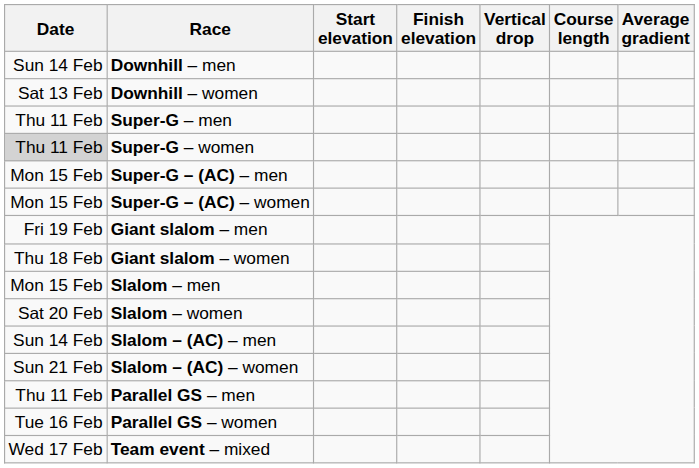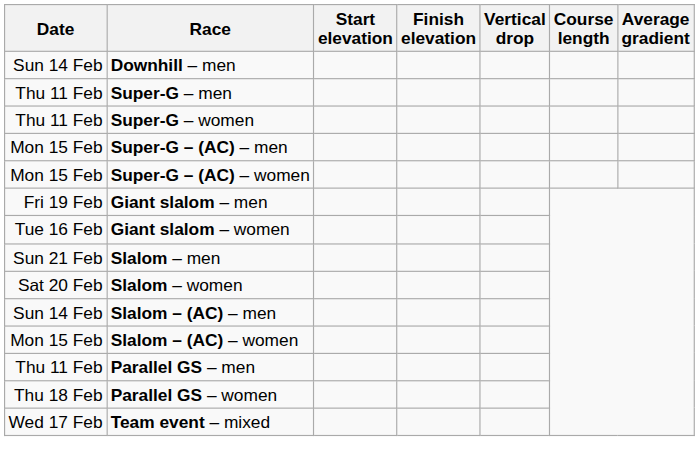 <table class="wikitable" style="text-align:right; font-size:95%;">
 <tr>
 <th>Date</th>
 <th>Race</th>
 <th>Start<br>elevation</th>
 <th>Finish<br>elevation</th>
 <th>Vertical<br>drop</th>
 <th>Course<br>length</th>
 <th>Average<br>gradient</th>
 </tr>
 <tr>
 <td>Sun 14 Feb</td>
 <td align=left><strong>Downhill</strong> – men</td>
 <td></td>
 <td></td>
 <td></td>
 <td></td>
 <td align=center></td>
 </tr>
 <tr>
-<td>Sat 13 Feb</td>
-<td align=left><strong>Downhill</strong> – women</td>
-<td></td>
-<td></td>
-<td></td>
-<td></td>
-<td align=center></td>
-</tr>
-<tr>
 <td>Thu 11 Feb</td>
 <td align=left><strong>Super-G</strong> – men</td>
 <td></td>
 <td></td>
 <td></td>
 <td></td>
 <td align=center></td>
 </tr>
 <tr>
-<td style="background: lightgrey;">Thu 11 Feb</td>
+<td>Thu 11 Feb</td>
 <td align=left><strong>Super-G</strong> – women</td>
 <td></td>
 <td></td>
 <td></td>
 <td></td>
 <td align=center></td>
 </tr>
 <tr>
 <td>Mon 15 Feb</td>
 <td align=left><strong>Super-G – (AC)</strong> – men</td>
 <td></td>
 <td></td>
 <td></td>
 <td></td>
 <td align=center></td>
 </tr>
 <tr>
 <td>Mon 15 Feb</td>
 <td align=left><strong>Super-G – (AC)</strong> – women</td>
 <td> </td>
 <td> </td>
 <td> </td>
 <td> </td>
 <td align=center></td>
 </tr>
 <tr>
 <td>Fri 19 Feb</td>
 <td align=left><strong>Giant slalom</strong> – men</td>
 <td></td>
 <td></td>
 <td></td>
 <td colspan=2 rowspan=9></td>
 </tr>
 <tr>
-<td>Thu 18 Feb</td>
+<td>Tue 16 Feb</td>
 <td align=left><strong>Giant slalom</strong> – women</td>
 <td></td>
 <td></td>
 <td></td>
 </tr>
 <tr>
-<td>Mon 15 Feb</td>
+<td>Sun 21 Feb</td>
 <td align=left><strong>Slalom</strong> – men</td>
 <td></td>
 <td></td>
 <td>   </td>
 </tr>
 <tr>
 <td>Sat 20 Feb</td>
 <td align=left><strong>Slalom</strong> – women</td>
 <td></td>
 <td></td>
 <td>   </td>
 </tr>
 <tr>
 <td>Sun 14 Feb</td>
 <td align=left><strong>Slalom – (AC)</strong> – men</td>
 <td></td>
 <td></td>
 <td>   </td>
 </tr>
 <tr>
-<td>Sun 21 Feb</td>
+<td>Mon 15 Feb</td>
 <td align=left><strong>Slalom – (AC)</strong> – women</td>
 <td></td>
 <td></td>
 <td>   </td>
 </tr>
 <tr>
 <td>Thu 11 Feb</td>
 <td align=left><strong>Parallel GS</strong> – men</td>
 <td></td>
 <td></td>
 <td>   </td>
 </tr>
 <tr>
-<td>Tue 16 Feb</td>
+<td>Thu 18 Feb</td>
 <td align=left><strong>Parallel GS</strong> – women</td>
 <td></td>
 <td></td>
 <td>   </td>
 </tr>
 <tr>
 <td>Wed 17 Feb</td>
 <td align=left><strong>Team event</strong> – mixed</td>
 <td></td>
 <td></td>
 <td>   </td>
 </tr>
 </table>
